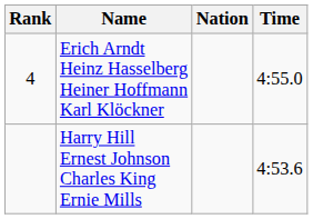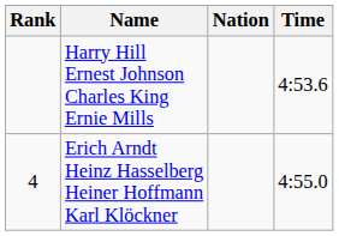 <table class="wikitable sortable" style="text-align:center">
 <tr>
 <th>Rank</th>
 <th>Name</th>
 <th>Nation</th>
 <th>Time</th>
 </tr>
 <tr>
+<td></td>
+<td align=left><a href='#'>Harry Hill</a><br><a href='#'>Ernest Johnson</a><br><a href='#'>Charles King</a><br><a href='#'>Ernie Mills</a></td>
+<td align=left></td>
+<td>4:53.6</td>
+</tr>
+<tr>
 <td>4</td>
 <td align=left><a href='#'>Erich Arndt</a><br><a href='#'>Heinz Hasselberg</a><br><a href='#'>Heiner Hoffmann</a><br><a href='#'>Karl Klöckner</a></td>
 <td align=left></td>
 <td>4:55.0</td>
 </tr>
-<tr>
-<td></td>
-<td align=left><a href='#'>Harry Hill</a><br><a href='#'>Ernest Johnson</a><br><a href='#'>Charles King</a><br><a href='#'>Ernie Mills</a></td>
-<td align=left></td>
-<td>4:53.6</td>
-</tr>
 </table>
